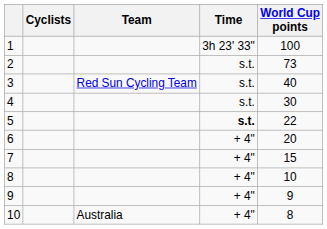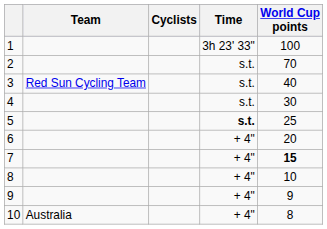 <table class="wikitable">
 <tr style="background:#ccccff;">
 <th></th>
+<th>Team</th>
 <th>Cyclists</th>
-<th>Team</th>
 <th>Time</th>
 <th><a href='#'>World Cup</a><br>points</th>
 </tr>
 <tr>
 <td>1</td>
 <td></td>
 <td></td>
 <td align="right">3h 23' 33"</td>
 <td align="center">100</td>
 </tr>
 <tr>
 <td>2</td>
 <td></td>
 <td></td>
 <td align="right">s.t.</td>
-<td align="center">73</td>
+<td align="center">70</td>
 </tr>
 <tr>
 <td>3</td>
+<td><a href='#'>Red Sun Cycling Team</a></td>
 <td></td>
-<td><a href='#'>Red Sun Cycling Team</a></td>
 <td align="right">s.t.</td>
 <td align="center">40</td>
 </tr>
 <tr>
 <td>4</td>
 <td></td>
 <td></td>
 <td align="right">s.t.</td>
 <td align="center">30</td>
 </tr>
 <tr>
 <td>5</td>
 <td></td>
 <td></td>
 <td align="right"><strong>s.t.</strong></td>
-<td align="center">22</td>
+<td align="center">25</td>
 </tr>
 <tr>
 <td>6</td>
 <td></td>
 <td></td>
 <td align="right">+ 4"</td>
 <td align="center">20</td>
 </tr>
 <tr>
 <td>7</td>
 <td></td>
 <td></td>
 <td align="right">+ 4"</td>
-<td align="center">15</td>
+<td align="center"><strong>15</strong></td>
 </tr>
 <tr>
 <td>8</td>
 <td></td>
 <td></td>
 <td align="right">+ 4"</td>
 <td align="center">10</td>
 </tr>
 <tr>
 <td>9</td>
 <td></td>
 <td></td>
 <td align="right">+ 4"</td>
 <td align="center">9</td>
 </tr>
 <tr>
 <td>10</td>
+<td>Australia</td>
 <td></td>
-<td>Australia</td>
 <td align="right">+ 4"</td>
 <td align="center">8</td>
 </tr>
 </table>
